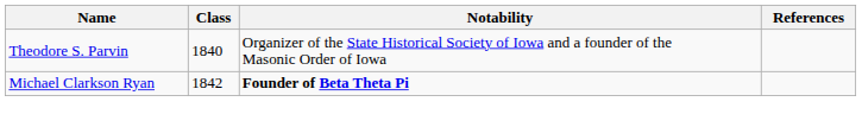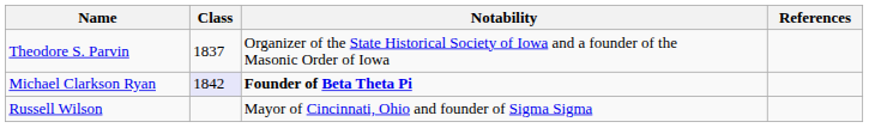 <table class="wikitable sortable" " style="width:100%;">
 <tr>
 <th>Name</th>
 <th>Class</th>
 <th>Notability</th>
 <th>References</th>
 </tr>
 <tr>
 <td><a href='#'>Theodore S. Parvin</a></td>
-<td>1840</td>
+<td>1837</td>
 <td>Organizer of the <a href='#'>State Historical Society of Iowa</a>  and a founder of the<br>Masonic Order of Iowa</td>
 <td></td>
 </tr>
 <tr>
 <td><a href='#'>Michael Clarkson Ryan</a></td>
-<td>1842</td>
+<td style="background: lavender;">1842</td>
 <td><strong>Founder of <a href='#'>Beta Theta Pi</a></strong></td>
 <td></td>
 </tr>
+<tr>
+<td><a href='#'>Russell Wilson</a></td>
+<td></td>
+<td>Mayor of <a href='#'>Cincinnati, Ohio</a> and founder of <a href='#'>Sigma Sigma</a></td>
+<td></td>
+</tr>
 </table>
